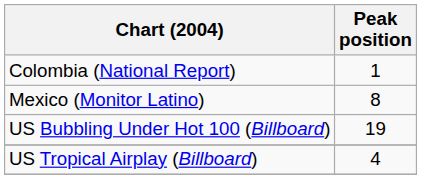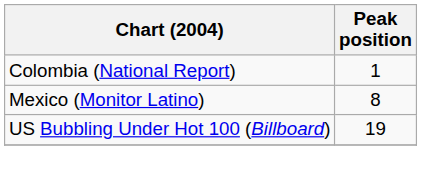 <table class="wikitable sortable">
 <tr>
 <th align="left">Chart (2004)</th>
 <th align="left">Peak<br>position</th>
 </tr>
 <tr>
 <td>Colombia (<a href='#'>National Report</a>)</td>
 <td align="center">1</td>
 </tr>
 <tr>
 <td>Mexico (<a href='#'>Monitor Latino</a>)</td>
 <td align="center">8</td>
 </tr>
 <tr>
 <td>US <a href='#'>Bubbling Under Hot 100</a> (<em><a href='#'>Billboard</a></em>)</td>
 <td align="center">19</td>
 </tr>
 <tr>
 </tr>
 <tr>
 </tr>
 <tr>
-<td>US <a href='#'>Tropical Airplay</a> (<em><a href='#'>Billboard</a></em>)</td>
-<td align="center">4</td>
-</tr>
-<tr>
 </tr>
 </table>
